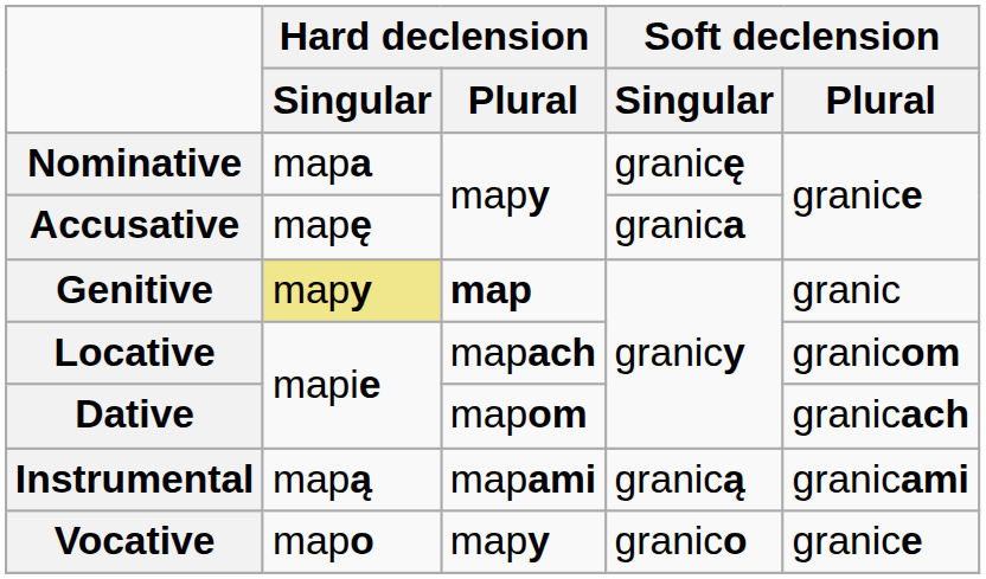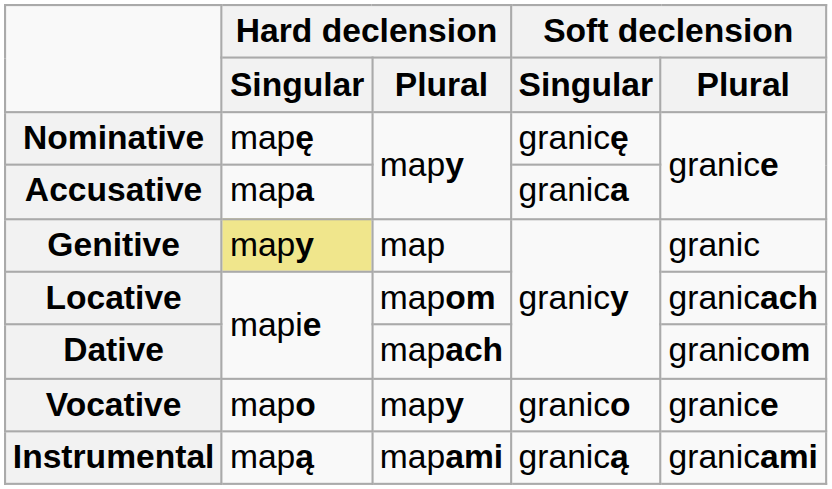 <table class="wikitable">
 <tr>
 <td rowspan="2"></td>
 <th colspan="2">Hard declension</th>
 <th colspan="2">Soft declension</th>
 </tr>
 <tr>
 <th>Singular</th>
 <th>Plural</th>
 <th>Singular</th>
 <th>Plural</th>
 </tr>
 <tr>
 <th>Nominative</th>
-<td>map<strong>a</strong></td>
+<td>map<strong>ę</strong></td>
 <td rowspan="2">map<strong>y</strong></td>
 <td>granic<strong>ę</strong></td>
 <td rowspan="2">granic<strong>e</strong></td>
 </tr>
 <tr>
 <th>Accusative</th>
-<td>map<strong>ę</strong></td>
+<td>map<strong>a</strong></td>
 <td>granic<strong>a</strong></td>
 </tr>
 <tr>
 <th>Genitive</th>
 <td style="background: khaki;">map<strong>y</strong></td>
-<td><strong>map</strong></td>
+<td>map</td>
 <td rowspan="3">granic<strong>y</strong></td>
 <td>granic</td>
 </tr>
 <tr>
 <th>Locative</th>
 <td rowspan="2">mapi<strong>e</strong></td>
+<td>map<strong>om</strong></td>
+<td>granic<strong>ach</strong></td>
+</tr>
+<tr>
+<th>Dative</th>
 <td>map<strong>ach</strong></td>
 <td>granic<strong>om</strong></td>
 </tr>
 <tr>
-<th>Dative</th>
-<td>map<strong>om</strong></td>
-<td>granic<strong>ach</strong></td>
+<th>Vocative</th>
+<td>map<strong>o</strong></td>
+<td>map<strong>y</strong></td>
+<td>granic<strong>o</strong></td>
+<td>granic<strong>e</strong></td>
 </tr>
 <tr>
 <th>Instrumental</th>
 <td>map<strong>ą</strong></td>
 <td>map<strong>ami</strong></td>
 <td>granic<strong>ą</strong></td>
 <td>granic<strong>ami</strong></td>
 </tr>
-<tr>
-<th>Vocative</th>
-<td>map<strong>o</strong></td>
-<td>map<strong>y</strong></td>
-<td>granic<strong>o</strong></td>
-<td>granic<strong>e</strong></td>
-</tr>
 </table>
